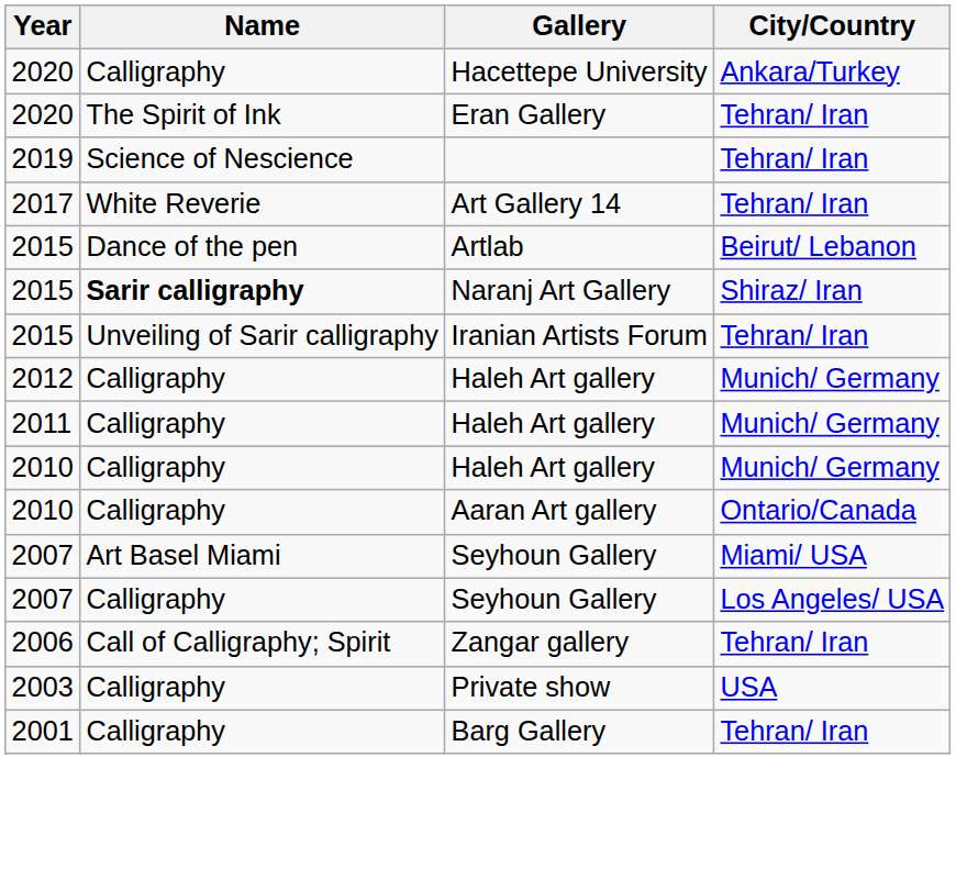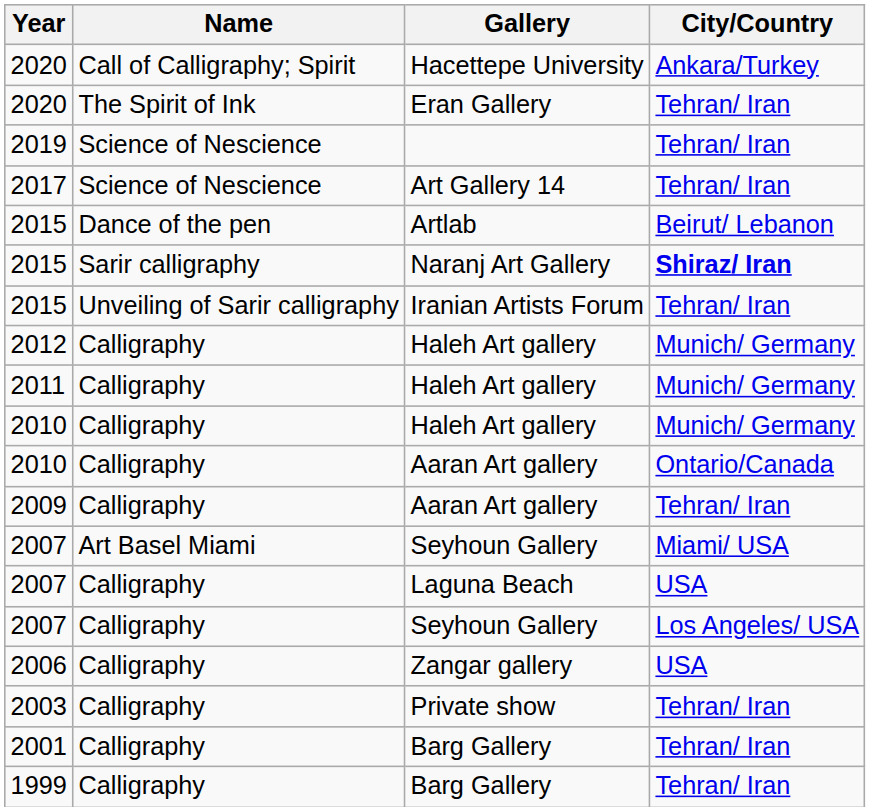 <table class="wikitable">
 <tr>
 <th>Year</th>
 <th>Name</th>
 <th>Gallery</th>
 <th>City/Country</th>
 </tr>
 <tr>
 <td>2020</td>
-<td>Calligraphy</td>
+<td>Call of Calligraphy; Spirit</td>
 <td>Hacettepe University</td>
 <td><a href='#'>Ankara/Turkey</a></td>
 </tr>
 <tr>
 <td>2020</td>
 <td>The Spirit of Ink</td>
 <td>Eran Gallery</td>
 <td><a href='#'>Tehran/ Iran</a></td>
 </tr>
 <tr>
 <td>2019</td>
 <td>Science of Nescience</td>
 <td></td>
 <td><a href='#'>Tehran/ Iran</a></td>
 </tr>
 <tr>
 <td>2017</td>
-<td>White Reverie</td>
+<td>Science of Nescience</td>
 <td>Art Gallery 14</td>
 <td><a href='#'>Tehran/ Iran</a></td>
 </tr>
 <tr>
 <td>2015</td>
 <td>Dance of the pen</td>
 <td>Artlab</td>
 <td><a href='#'>Beirut/ Lebanon</a></td>
 </tr>
 <tr>
 <td>2015</td>
-<td><strong>Sarir calligraphy</strong></td>
+<td>Sarir calligraphy</td>
 <td>Naranj Art Gallery</td>
-<td><a href='#'>Shiraz/ Iran</a></td>
+<td><strong><a href='#'>Shiraz/ Iran</a></strong></td>
 </tr>
 <tr>
 <td>2015</td>
 <td>Unveiling of Sarir calligraphy</td>
 <td>Iranian Artists Forum</td>
 <td><a href='#'>Tehran/ Iran</a></td>
 </tr>
 <tr>
 <td>2012</td>
 <td>Calligraphy</td>
 <td>Haleh Art gallery</td>
 <td><a href='#'>Munich/ Germany</a></td>
 </tr>
 <tr>
 <td>2011</td>
 <td>Calligraphy</td>
 <td>Haleh Art gallery</td>
 <td><a href='#'>Munich/ Germany</a></td>
 </tr>
 <tr>
 <td>2010</td>
 <td>Calligraphy</td>
 <td>Haleh Art gallery</td>
 <td><a href='#'>Munich/ Germany</a></td>
 </tr>
 <tr>
 <td>2010</td>
 <td>Calligraphy</td>
 <td>Aaran Art gallery</td>
 <td><a href='#'>Ontario/Canada</a></td>
 </tr>
 <tr>
+<td>2009</td>
+<td>Calligraphy</td>
+<td>Aaran Art gallery</td>
+<td><a href='#'>Tehran/ Iran</a></td>
+</tr>
+<tr>
 <td>2007</td>
 <td>Art Basel Miami</td>
 <td>Seyhoun Gallery</td>
 <td><a href='#'>Miami/ USA</a></td>
+</tr>
+<tr>
+<td>2007</td>
+<td>Calligraphy</td>
+<td>Laguna Beach</td>
+<td><a href='#'>USA</a></td>
 </tr>
 <tr>
 <td>2007</td>
 <td>Calligraphy</td>
 <td>Seyhoun Gallery</td>
 <td><a href='#'>Los Angeles/ USA</a></td>
 </tr>
 <tr>
 <td>2006</td>
-<td>Call of Calligraphy; Spirit</td>
+<td>Calligraphy</td>
 <td>Zangar gallery</td>
-<td><a href='#'>Tehran/ Iran</a></td>
+<td><a href='#'>USA</a></td>
 </tr>
 <tr>
 <td>2003</td>
 <td>Calligraphy</td>
 <td>Private show</td>
-<td><a href='#'>USA</a></td>
+<td><a href='#'>Tehran/ Iran</a></td>
 </tr>
 <tr>
 <td>2001</td>
 <td>Calligraphy</td>
 <td>Barg Gallery</td>
 <td><a href='#'>Tehran/ Iran</a></td>
 </tr>
+<tr>
+<td>1999</td>
+<td>Calligraphy</td>
+<td>Barg Gallery</td>
+<td><a href='#'>Tehran/ Iran</a></td>
+</tr>
 </table>
